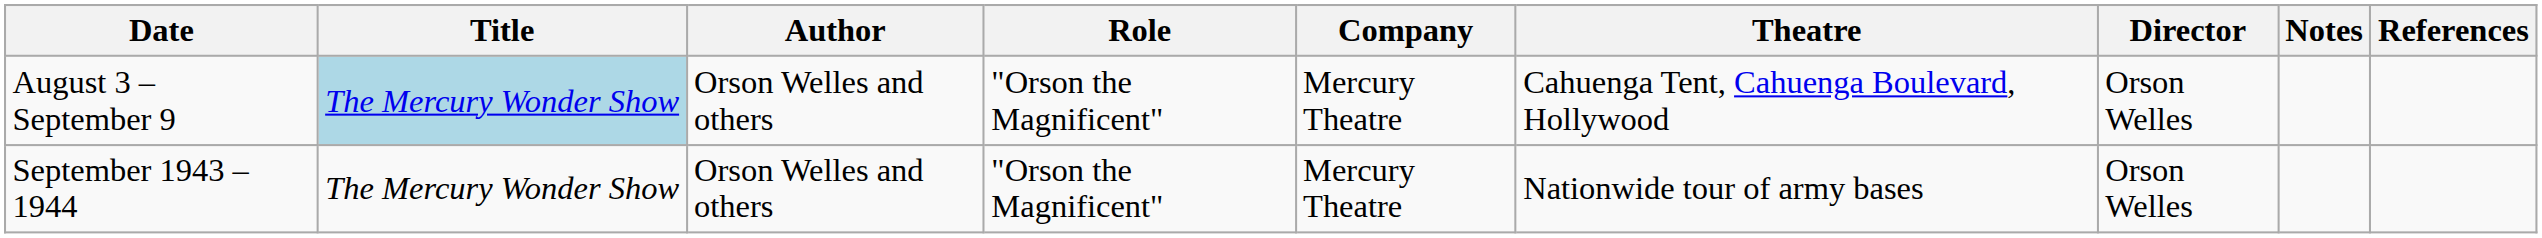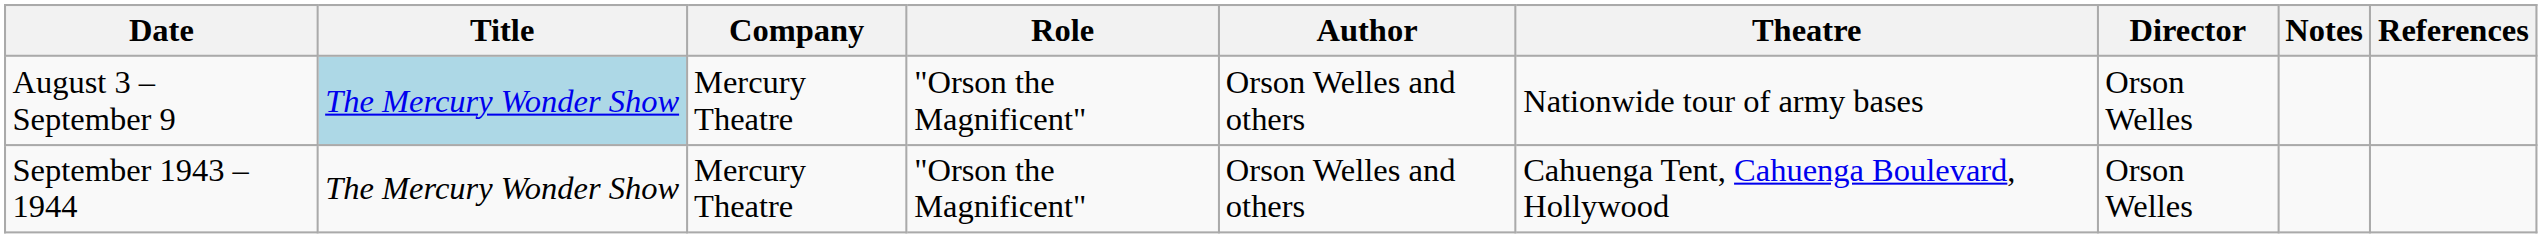 <table class="wikitable">
 <tr>
 <th>Date</th>
 <th>Title</th>
+<th>Company</th>
+<th>Role</th>
 <th>Author</th>
-<th>Role</th>
-<th>Company</th>
 <th>Theatre</th>
 <th>Director</th>
 <th>Notes</th>
 <th>References</th>
 </tr>
 <tr>
 <td>August 3 –<br>September 9</td>
 <td style="background: lightblue;"><em><a href='#'>The&nbsp;Mercury&nbsp;Wonder&nbsp;Show</a></em></td>
+<td>Mercury Theatre</td>
+<td>"Orson the Magnificent"</td>
 <td>Orson Welles and others</td>
-<td>"Orson the Magnificent"</td>
-<td>Mercury Theatre</td>
-<td>Cahuenga Tent, <a href='#'>Cahuenga Boulevard</a>, Hollywood</td>
+<td>Nationwide tour of army bases</td>
 <td>Orson Welles</td>
 <td>  </td>
 <td></td>
 </tr>
 <tr>
 <td>September 1943 – 1944</td>
 <td><em>The Mercury Wonder Show</em></td>
+<td>Mercury Theatre</td>
+<td>"Orson the Magnificent"</td>
 <td>Orson Welles and others</td>
-<td>"Orson the Magnificent"</td>
-<td>Mercury Theatre</td>
-<td>Nationwide tour of army bases</td>
+<td>Cahuenga Tent, <a href='#'>Cahuenga Boulevard</a>, Hollywood</td>
 <td>Orson Welles</td>
 <td></td>
 <td></td>
 </tr>
 </table>
